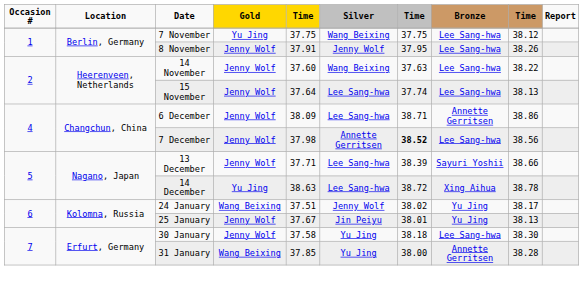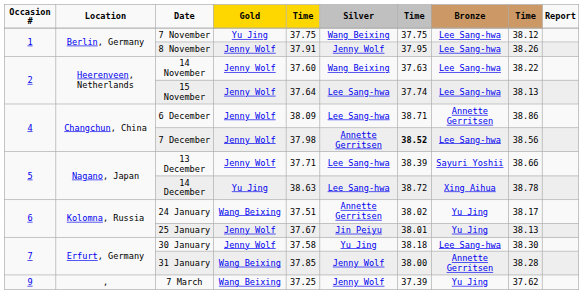 <table class="wikitable">
 <tr>
 <td width="80" align="center"><strong>Occasion #</strong></td>
 <td width="200" align="center"><strong>Location</strong></td>
 <td width="100" align="center"><strong>Date</strong></td>
 <td width="150" bgcolor="gold" align="center"><strong>Gold</strong></td>
 <td width="50" bgcolor="gold" align="center"><strong>Time</strong></td>
 <td width="150" bgcolor="silver" align="center"><strong>Silver</strong></td>
 <td width="50" bgcolor="silver" align="center"><strong>Time</strong></td>
 <td width="150" bgcolor="#CC9966" align="center"><strong>Bronze</strong></td>
 <td width="50" bgcolor="#CC9966" align="center"><strong>Time</strong></td>
 <td width="50" align="center"><strong>Report</strong></td>
 </tr>
 <tr bgcolor="#cccccc">
 </tr>
 <tr>
 <td rowspan=2 align="center"><a href='#'>1</a></td>
 <td rowspan=2 align="center"><a href='#'>Berlin</a>, Germany</td>
 <td align="center">7 November</td>
 <td align="center"><a href='#'>Yu Jing</a><br><small></small></td>
 <td align="center">37.75</td>
 <td align="center"><a href='#'>Wang Beixing</a><br><small></small></td>
 <td align="center">37.75</td>
 <td align="center"><a href='#'>Lee Sang-hwa</a><br><small></small></td>
 <td align="center">38.12</td>
 <td align="center"></td>
 </tr>
 <tr bgcolor="#eeeeee">
 <td align="center">8 November</td>
 <td align="center"><a href='#'>Jenny Wolf</a><br><small></small></td>
 <td align="center">37.91</td>
 <td align="center"><a href='#'>Jenny Wolf</a><br><small></small></td>
 <td align="center">37.95</td>
 <td align="center"><a href='#'>Lee Sang-hwa</a><br><small></small></td>
 <td align="center">38.26</td>
 <td align="center"></td>
 </tr>
 <tr>
 <td rowspan=2 align="center"><a href='#'>2</a></td>
 <td rowspan=2 align="center"><a href='#'>Heerenveen</a>, Netherlands</td>
 <td align="center">14 November</td>
 <td align="center"><a href='#'>Jenny Wolf</a><br><small></small></td>
 <td align="center">37.60</td>
 <td align="center"><a href='#'>Wang Beixing</a><br><small></small></td>
 <td align="center">37.63</td>
 <td align="center"><a href='#'>Lee Sang-hwa</a><br><small></small></td>
 <td align="center">38.22</td>
 <td align="center"></td>
 </tr>
 <tr bgcolor="#eeeeee">
 <td align="center">15 November</td>
 <td align="center"><a href='#'>Jenny Wolf</a><br><small></small></td>
 <td align="center">37.64</td>
 <td align="center"><a href='#'>Lee Sang-hwa</a><br><small></small></td>
 <td align="center">37.74</td>
 <td align="center"><a href='#'>Lee Sang-hwa</a><br><small></small></td>
 <td align="center">38.13</td>
 <td align="center"></td>
 </tr>
 <tr>
 <td rowspan=2 align="center"><a href='#'>4</a></td>
 <td rowspan=2 align="center"><a href='#'>Changchun</a>, China</td>
 <td align="center">6 December</td>
 <td align="center"><a href='#'>Jenny Wolf</a><br><small></small></td>
 <td align="center">38.09</td>
 <td align="center"><a href='#'>Lee Sang-hwa</a><br><small></small></td>
 <td align="center">38.71</td>
 <td align="center"><a href='#'>Annette Gerritsen</a><br><small></small></td>
 <td align="center">38.86</td>
 <td align="center"></td>
 </tr>
 <tr bgcolor="#eeeeee">
 <td align="center">7 December</td>
 <td align="center"><a href='#'>Jenny Wolf</a><br><small></small></td>
 <td align="center">37.98</td>
 <td align="center"><a href='#'>Annette Gerritsen</a><br><small></small></td>
 <td align="center"><strong>38.52</strong></td>
 <td align="center"><a href='#'>Lee Sang-hwa</a><br><small></small></td>
 <td align="center">38.56</td>
 <td align="center"></td>
 </tr>
 <tr>
 <td rowspan=2 align="center"><a href='#'>5</a></td>
 <td rowspan=2 align="center"><a href='#'>Nagano</a>, Japan</td>
 <td align="center">13 December</td>
 <td align="center"><a href='#'>Jenny Wolf</a><br><small></small></td>
 <td align="center">37.71</td>
 <td align="center"><a href='#'>Lee Sang-hwa</a><br><small></small></td>
 <td align="center">38.39</td>
 <td align="center"><a href='#'>Sayuri Yoshii</a><br><small></small></td>
 <td align="center">38.66</td>
 <td align="center"></td>
 </tr>
 <tr bgcolor="#eeeeee">
 <td align="center">14 December</td>
 <td align="center"><a href='#'>Yu Jing</a><br><small></small></td>
 <td align="center">38.63</td>
 <td align="center"><a href='#'>Lee Sang-hwa</a><br><small></small></td>
 <td align="center">38.72</td>
 <td align="center"><a href='#'>Xing Aihua</a><br><small></small></td>
 <td align="center">38.78</td>
 <td align="center"></td>
 </tr>
 <tr>
 <td rowspan=2 align="center"><a href='#'>6</a></td>
 <td rowspan=2 align="center"><a href='#'>Kolomna</a>, Russia</td>
 <td align="center">24 January</td>
 <td align="center"><a href='#'>Wang Beixing</a><br><small></small></td>
 <td align="center">37.51</td>
-<td align="center"><a href='#'>Jenny Wolf</a><br><small></small></td>
+<td align="center"><a href='#'>Annette Gerritsen</a><br><small></small></td>
 <td align="center">38.02</td>
 <td align="center"><a href='#'>Yu Jing</a><br><small></small></td>
 <td align="center">38.17</td>
 <td align="center"></td>
 </tr>
 <tr bgcolor="#eeeeee">
 <td align="center">25 January</td>
 <td align="center"><a href='#'>Jenny Wolf</a><br><small></small></td>
 <td align="center">37.67</td>
 <td align="center"><a href='#'>Jin Peiyu</a><br><small></small></td>
 <td align="center">38.01</td>
 <td align="center"><a href='#'>Yu Jing</a><br><small></small></td>
 <td align="center">38.13</td>
 <td align="center"></td>
 </tr>
 <tr>
 <td rowspan=2 align="center"><a href='#'>7</a></td>
 <td rowspan=2 align="center"><a href='#'>Erfurt</a>, Germany</td>
 <td align="center">30 January</td>
 <td align="center"><a href='#'>Jenny Wolf</a><br><small></small></td>
 <td align="center">37.58</td>
 <td align="center"><a href='#'>Yu Jing</a><br><small></small></td>
 <td align="center">38.18</td>
 <td align="center"><a href='#'>Lee Sang-hwa</a><br><small></small></td>
 <td align="center">38.30</td>
 <td align="center"></td>
 </tr>
 <tr bgcolor="#eeeeee">
 <td align="center">31 January</td>
 <td align="center"><a href='#'>Wang Beixing</a><br><small></small></td>
 <td align="center">37.85</td>
-<td align="center"><a href='#'>Yu Jing</a><br><small></small></td>
+<td align="center"><a href='#'>Jenny Wolf</a><br><small></small></td>
 <td align="center">38.00</td>
 <td align="center"><a href='#'>Annette Gerritsen</a><br><small></small></td>
 <td align="center">38.28</td>
 <td align="center"></td>
 </tr>
+<tr>
+<td align="center"><a href='#'>9</a></td>
+<td align="center">, </td>
+<td align="center">7 March</td>
+<td align="center"><a href='#'>Wang Beixing</a><br><small></small></td>
+<td align="center">37.25</td>
+<td align="center"><a href='#'>Jenny Wolf</a><br><small></small></td>
+<td align="center">37.39</td>
+<td align="center"><a href='#'>Yu Jing</a><br><small></small></td>
+<td align="center">37.62</td>
+<td align="center"></td>
+</tr>
 </table>
